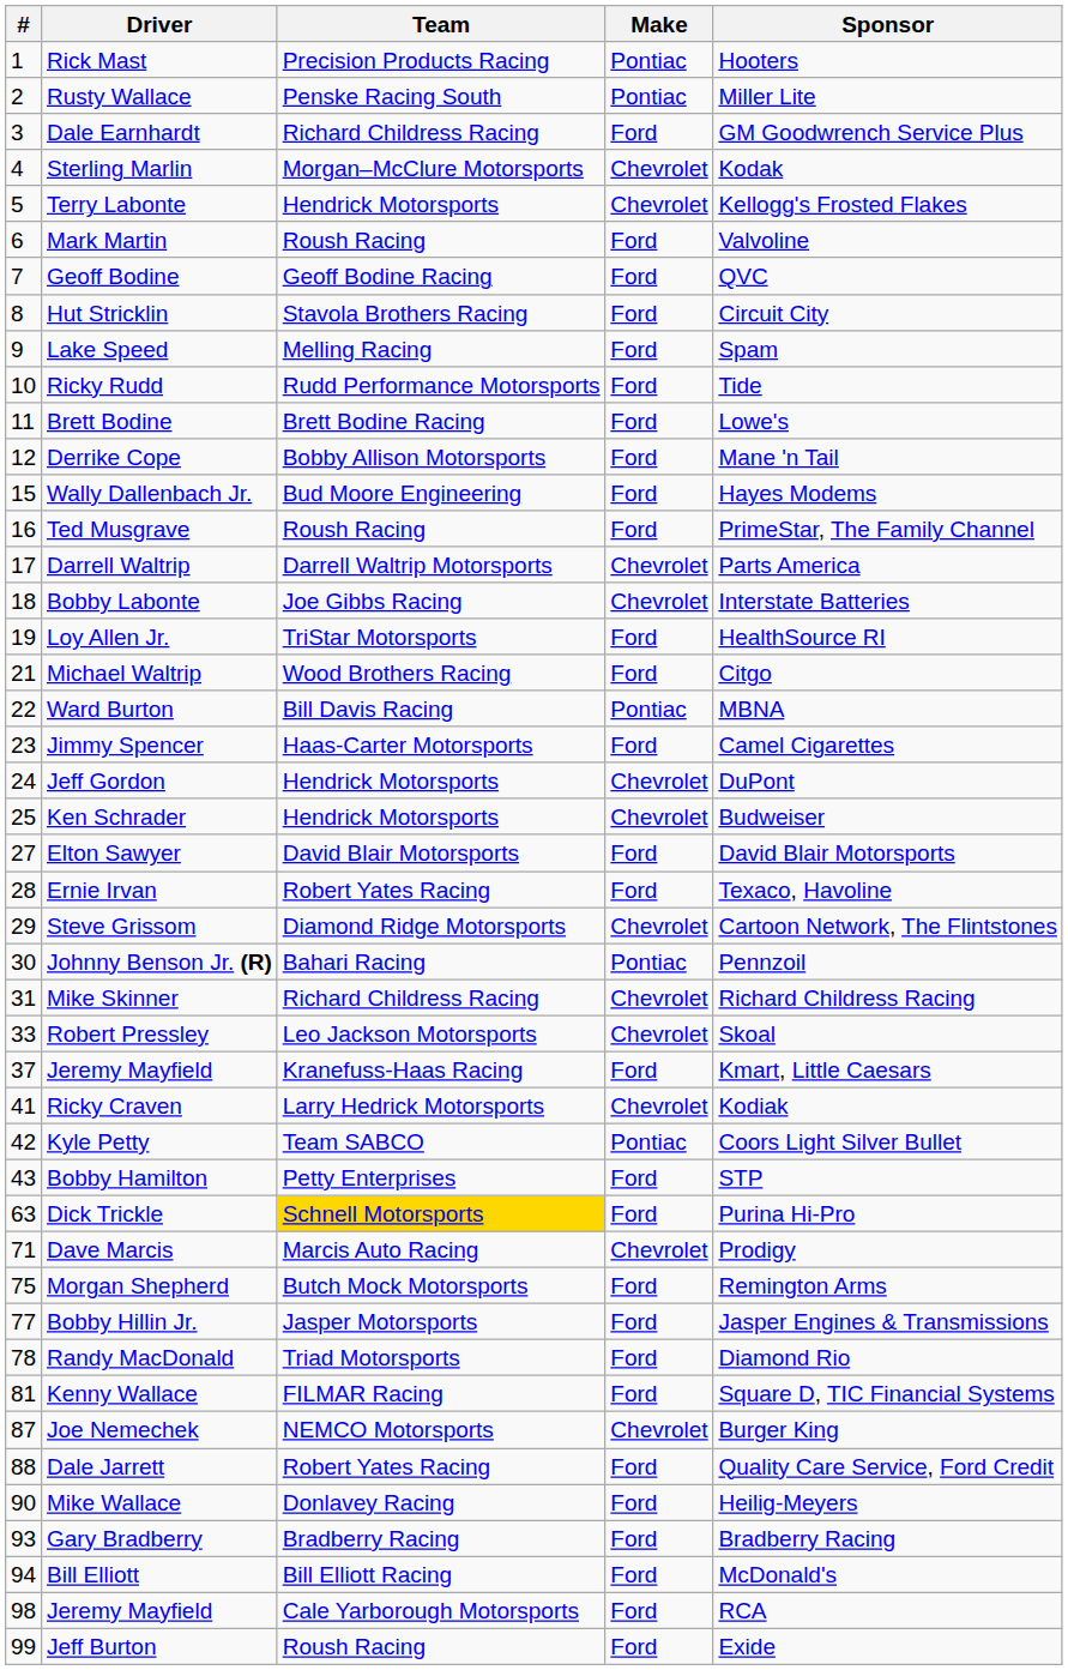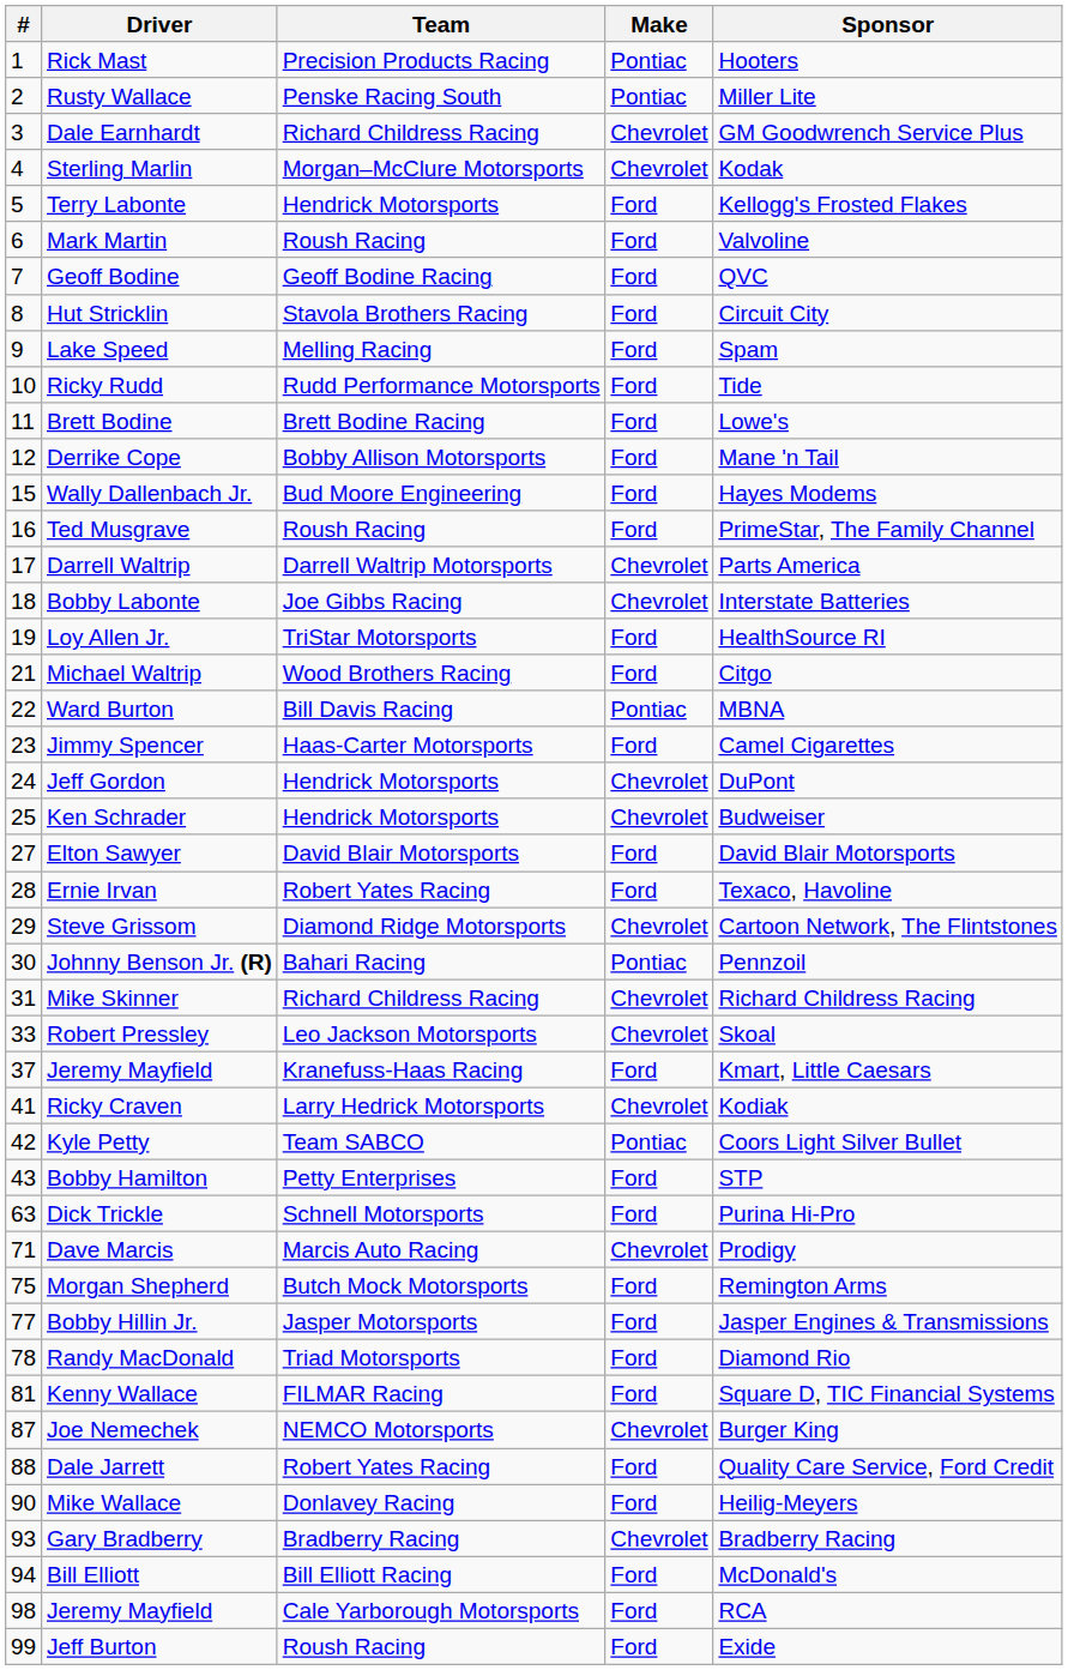 <table class="wikitable" style="font-size:95%">
 <tr>
 <th>#</th>
 <th>Driver</th>
 <th>Team</th>
 <th>Make</th>
 <th>Sponsor</th>
 </tr>
 <tr>
 <td>1</td>
 <td><a href='#'>Rick Mast</a></td>
 <td><a href='#'>Precision Products Racing</a></td>
 <td><a href='#'>Pontiac</a></td>
 <td><a href='#'>Hooters</a></td>
 </tr>
 <tr>
 <td>2</td>
 <td><a href='#'>Rusty Wallace</a></td>
 <td><a href='#'>Penske Racing South</a></td>
 <td><a href='#'>Pontiac</a></td>
 <td><a href='#'>Miller Lite</a></td>
 </tr>
 <tr>
 <td>3</td>
 <td><a href='#'>Dale Earnhardt</a></td>
 <td><a href='#'>Richard Childress Racing</a></td>
-<td><a href='#'>Ford</a></td>
+<td><a href='#'>Chevrolet</a></td>
 <td><a href='#'>GM Goodwrench Service Plus</a></td>
 </tr>
 <tr>
 <td>4</td>
 <td><a href='#'>Sterling Marlin</a></td>
 <td><a href='#'>Morgan–McClure Motorsports</a></td>
 <td><a href='#'>Chevrolet</a></td>
 <td><a href='#'>Kodak</a></td>
 </tr>
 <tr>
 <td>5</td>
 <td><a href='#'>Terry Labonte</a></td>
 <td><a href='#'>Hendrick Motorsports</a></td>
-<td><a href='#'>Chevrolet</a></td>
+<td><a href='#'>Ford</a></td>
 <td><a href='#'>Kellogg's Frosted Flakes</a></td>
 </tr>
 <tr>
 <td>6</td>
 <td><a href='#'>Mark Martin</a></td>
 <td><a href='#'>Roush Racing</a></td>
 <td><a href='#'>Ford</a></td>
 <td><a href='#'>Valvoline</a></td>
 </tr>
 <tr>
 <td>7</td>
 <td><a href='#'>Geoff Bodine</a></td>
 <td><a href='#'>Geoff Bodine Racing</a></td>
 <td><a href='#'>Ford</a></td>
 <td><a href='#'>QVC</a></td>
 </tr>
 <tr>
 <td>8</td>
 <td><a href='#'>Hut Stricklin</a></td>
 <td><a href='#'>Stavola Brothers Racing</a></td>
 <td><a href='#'>Ford</a></td>
 <td><a href='#'>Circuit City</a></td>
 </tr>
 <tr>
 <td>9</td>
 <td><a href='#'>Lake Speed</a></td>
 <td><a href='#'>Melling Racing</a></td>
 <td><a href='#'>Ford</a></td>
 <td><a href='#'>Spam</a></td>
 </tr>
 <tr>
 <td>10</td>
 <td><a href='#'>Ricky Rudd</a></td>
 <td><a href='#'>Rudd Performance Motorsports</a></td>
 <td><a href='#'>Ford</a></td>
 <td><a href='#'>Tide</a></td>
 </tr>
 <tr>
 <td>11</td>
 <td><a href='#'>Brett Bodine</a></td>
 <td><a href='#'>Brett Bodine Racing</a></td>
 <td><a href='#'>Ford</a></td>
 <td><a href='#'>Lowe's</a></td>
 </tr>
 <tr>
 <td>12</td>
 <td><a href='#'>Derrike Cope</a></td>
 <td><a href='#'>Bobby Allison Motorsports</a></td>
 <td><a href='#'>Ford</a></td>
 <td><a href='#'>Mane 'n Tail</a></td>
 </tr>
 <tr>
 <td>15</td>
 <td><a href='#'>Wally Dallenbach Jr.</a></td>
 <td><a href='#'>Bud Moore Engineering</a></td>
 <td><a href='#'>Ford</a></td>
 <td><a href='#'>Hayes Modems</a></td>
 </tr>
 <tr>
 <td>16</td>
 <td><a href='#'>Ted Musgrave</a></td>
 <td><a href='#'>Roush Racing</a></td>
 <td><a href='#'>Ford</a></td>
 <td><a href='#'>PrimeStar</a>, <a href='#'>The Family Channel</a></td>
 </tr>
 <tr>
 <td>17</td>
 <td><a href='#'>Darrell Waltrip</a></td>
 <td><a href='#'>Darrell Waltrip Motorsports</a></td>
 <td><a href='#'>Chevrolet</a></td>
 <td><a href='#'>Parts America</a></td>
 </tr>
 <tr>
 <td>18</td>
 <td><a href='#'>Bobby Labonte</a></td>
 <td><a href='#'>Joe Gibbs Racing</a></td>
 <td><a href='#'>Chevrolet</a></td>
 <td><a href='#'>Interstate Batteries</a></td>
 </tr>
 <tr>
 <td>19</td>
 <td><a href='#'>Loy Allen Jr.</a></td>
 <td><a href='#'>TriStar Motorsports</a></td>
 <td><a href='#'>Ford</a></td>
 <td><a href='#'>HealthSource RI</a></td>
 </tr>
 <tr>
 <td>21</td>
 <td><a href='#'>Michael Waltrip</a></td>
 <td><a href='#'>Wood Brothers Racing</a></td>
 <td><a href='#'>Ford</a></td>
 <td><a href='#'>Citgo</a></td>
 </tr>
 <tr>
 <td>22</td>
 <td><a href='#'>Ward Burton</a></td>
 <td><a href='#'>Bill Davis Racing</a></td>
 <td><a href='#'>Pontiac</a></td>
 <td><a href='#'>MBNA</a></td>
 </tr>
 <tr>
 <td>23</td>
 <td><a href='#'>Jimmy Spencer</a></td>
 <td><a href='#'>Haas-Carter Motorsports</a></td>
 <td><a href='#'>Ford</a></td>
 <td><a href='#'>Camel Cigarettes</a></td>
 </tr>
 <tr>
 <td>24</td>
 <td><a href='#'>Jeff Gordon</a></td>
 <td><a href='#'>Hendrick Motorsports</a></td>
 <td><a href='#'>Chevrolet</a></td>
 <td><a href='#'>DuPont</a></td>
 </tr>
 <tr>
 <td>25</td>
 <td><a href='#'>Ken Schrader</a></td>
 <td><a href='#'>Hendrick Motorsports</a></td>
 <td><a href='#'>Chevrolet</a></td>
 <td><a href='#'>Budweiser</a></td>
 </tr>
 <tr>
 <td>27</td>
 <td><a href='#'>Elton Sawyer</a></td>
 <td><a href='#'>David Blair Motorsports</a></td>
 <td><a href='#'>Ford</a></td>
 <td><a href='#'>David Blair Motorsports</a></td>
 </tr>
 <tr>
 <td>28</td>
 <td><a href='#'>Ernie Irvan</a></td>
 <td><a href='#'>Robert Yates Racing</a></td>
 <td><a href='#'>Ford</a></td>
 <td><a href='#'>Texaco</a>, <a href='#'>Havoline</a></td>
 </tr>
 <tr>
 <td>29</td>
 <td><a href='#'>Steve Grissom</a></td>
 <td><a href='#'>Diamond Ridge Motorsports</a></td>
 <td><a href='#'>Chevrolet</a></td>
 <td><a href='#'>Cartoon Network</a>, <a href='#'>The Flintstones</a></td>
 </tr>
 <tr>
 <td>30</td>
 <td><a href='#'>Johnny Benson Jr.</a> <strong>(R)</strong></td>
 <td><a href='#'>Bahari Racing</a></td>
 <td><a href='#'>Pontiac</a></td>
 <td><a href='#'>Pennzoil</a></td>
 </tr>
 <tr>
 <td>31</td>
 <td><a href='#'>Mike Skinner</a></td>
 <td><a href='#'>Richard Childress Racing</a></td>
 <td><a href='#'>Chevrolet</a></td>
 <td><a href='#'>Richard Childress Racing</a></td>
 </tr>
 <tr>
 <td>33</td>
 <td><a href='#'>Robert Pressley</a></td>
 <td><a href='#'>Leo Jackson Motorsports</a></td>
 <td><a href='#'>Chevrolet</a></td>
 <td><a href='#'>Skoal</a></td>
 </tr>
 <tr>
 <td>37</td>
 <td><a href='#'>Jeremy Mayfield</a></td>
 <td><a href='#'>Kranefuss-Haas Racing</a></td>
 <td><a href='#'>Ford</a></td>
 <td><a href='#'>Kmart</a>, <a href='#'>Little Caesars</a></td>
 </tr>
 <tr>
 <td>41</td>
 <td><a href='#'>Ricky Craven</a></td>
 <td><a href='#'>Larry Hedrick Motorsports</a></td>
 <td><a href='#'>Chevrolet</a></td>
 <td><a href='#'>Kodiak</a></td>
 </tr>
 <tr>
 <td>42</td>
 <td><a href='#'>Kyle Petty</a></td>
 <td><a href='#'>Team SABCO</a></td>
 <td><a href='#'>Pontiac</a></td>
 <td><a href='#'>Coors Light Silver Bullet</a></td>
 </tr>
 <tr>
 <td>43</td>
 <td><a href='#'>Bobby Hamilton</a></td>
 <td><a href='#'>Petty Enterprises</a></td>
 <td><a href='#'>Ford</a></td>
 <td><a href='#'>STP</a></td>
 </tr>
 <tr>
 <td>63</td>
 <td><a href='#'>Dick Trickle</a></td>
-<td style="background: gold;"><a href='#'>Schnell Motorsports</a></td>
+<td><a href='#'>Schnell Motorsports</a></td>
 <td><a href='#'>Ford</a></td>
 <td><a href='#'>Purina Hi-Pro</a></td>
 </tr>
 <tr>
 <td>71</td>
 <td><a href='#'>Dave Marcis</a></td>
 <td><a href='#'>Marcis Auto Racing</a></td>
 <td><a href='#'>Chevrolet</a></td>
 <td><a href='#'>Prodigy</a></td>
 </tr>
 <tr>
 <td>75</td>
 <td><a href='#'>Morgan Shepherd</a></td>
 <td><a href='#'>Butch Mock Motorsports</a></td>
 <td><a href='#'>Ford</a></td>
 <td><a href='#'>Remington Arms</a></td>
 </tr>
 <tr>
 <td>77</td>
 <td><a href='#'>Bobby Hillin Jr.</a></td>
 <td><a href='#'>Jasper Motorsports</a></td>
 <td><a href='#'>Ford</a></td>
 <td><a href='#'>Jasper Engines & Transmissions</a></td>
 </tr>
 <tr>
 <td>78</td>
 <td><a href='#'>Randy MacDonald</a></td>
 <td><a href='#'>Triad Motorsports</a></td>
 <td><a href='#'>Ford</a></td>
 <td><a href='#'>Diamond Rio</a></td>
 </tr>
 <tr>
 <td>81</td>
 <td><a href='#'>Kenny Wallace</a></td>
 <td><a href='#'>FILMAR Racing</a></td>
 <td><a href='#'>Ford</a></td>
 <td><a href='#'>Square D</a>, <a href='#'>TIC Financial Systems</a></td>
 </tr>
 <tr>
 <td>87</td>
 <td><a href='#'>Joe Nemechek</a></td>
 <td><a href='#'>NEMCO Motorsports</a></td>
 <td><a href='#'>Chevrolet</a></td>
 <td><a href='#'>Burger King</a></td>
 </tr>
 <tr>
 <td>88</td>
 <td><a href='#'>Dale Jarrett</a></td>
 <td><a href='#'>Robert Yates Racing</a></td>
 <td><a href='#'>Ford</a></td>
 <td><a href='#'>Quality Care Service</a>, <a href='#'>Ford Credit</a></td>
 </tr>
 <tr>
 <td>90</td>
 <td><a href='#'>Mike Wallace</a></td>
 <td><a href='#'>Donlavey Racing</a></td>
 <td><a href='#'>Ford</a></td>
 <td><a href='#'>Heilig-Meyers</a></td>
 </tr>
 <tr>
 <td>93</td>
 <td><a href='#'>Gary Bradberry</a></td>
 <td><a href='#'>Bradberry Racing</a></td>
-<td><a href='#'>Ford</a></td>
+<td><a href='#'>Chevrolet</a></td>
 <td><a href='#'>Bradberry Racing</a></td>
 </tr>
 <tr>
 <td>94</td>
 <td><a href='#'>Bill Elliott</a></td>
 <td><a href='#'>Bill Elliott Racing</a></td>
 <td><a href='#'>Ford</a></td>
 <td><a href='#'>McDonald's</a></td>
 </tr>
 <tr>
 <td>98</td>
 <td><a href='#'>Jeremy Mayfield</a></td>
 <td><a href='#'>Cale Yarborough Motorsports</a></td>
 <td><a href='#'>Ford</a></td>
 <td><a href='#'>RCA</a></td>
 </tr>
 <tr>
 <td>99</td>
 <td><a href='#'>Jeff Burton</a></td>
 <td><a href='#'>Roush Racing</a></td>
 <td><a href='#'>Ford</a></td>
 <td><a href='#'>Exide</a></td>
 </tr>
 </table>
